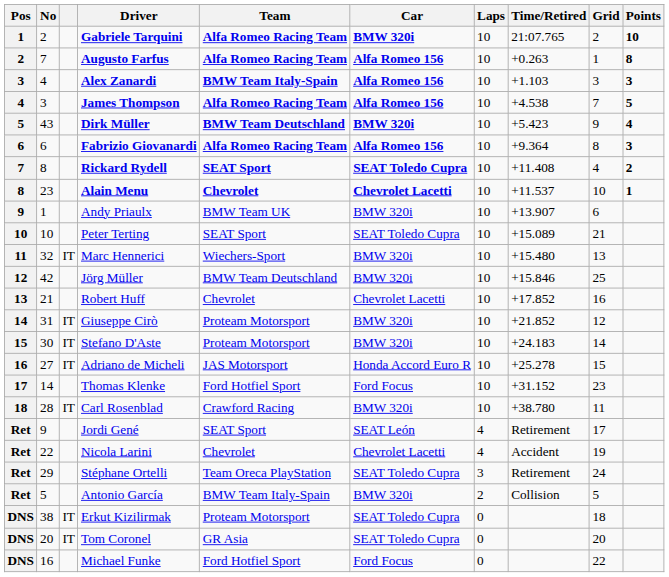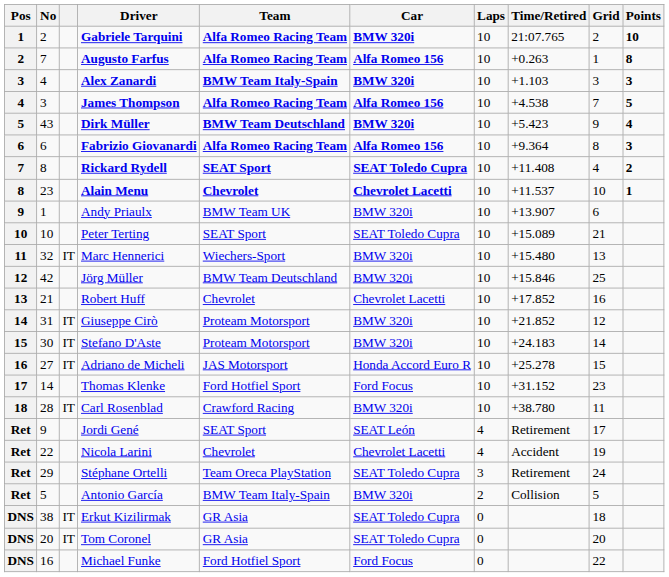 <table class="wikitable" style="font-size: 95%">
 <tr>
 <th>Pos</th>
 <th>No</th>
 <th></th>
 <th>Driver</th>
 <th>Team</th>
 <th>Car</th>
 <th>Laps</th>
 <th>Time/Retired</th>
 <th>Grid</th>
 <th>Points</th>
 </tr>
 <tr>
 <th>1</th>
 <td>2</td>
 <td></td>
 <td> <strong><a href='#'>Gabriele Tarquini</a></strong></td>
 <td><strong><a href='#'>Alfa Romeo Racing Team</a></strong></td>
 <td><strong><a href='#'>BMW 320i</a></strong></td>
 <td>10</td>
 <td>21:07.765</td>
 <td>2</td>
 <td><strong>10</strong></td>
 </tr>
 <tr>
 <th>2</th>
 <td>7</td>
 <td></td>
 <td> <strong><a href='#'>Augusto Farfus</a></strong></td>
 <td><strong><a href='#'>Alfa Romeo Racing Team</a></strong></td>
 <td><strong><a href='#'>Alfa Romeo 156</a></strong></td>
 <td>10</td>
 <td>+0.263</td>
 <td>1</td>
 <td><strong>8</strong></td>
 </tr>
 <tr>
 <th>3</th>
 <td>4</td>
 <td></td>
 <td> <strong><a href='#'>Alex Zanardi</a></strong></td>
 <td><strong><a href='#'>BMW Team Italy-Spain</a></strong></td>
-<td><strong><a href='#'>Alfa Romeo 156</a></strong></td>
+<td><strong><a href='#'>BMW 320i</a></strong></td>
 <td>10</td>
 <td>+1.103</td>
 <td>3</td>
 <td><strong>3</strong></td>
 </tr>
 <tr>
 <th>4</th>
 <td>3</td>
 <td></td>
 <td> <strong><a href='#'>James Thompson</a></strong></td>
 <td><strong><a href='#'>Alfa Romeo Racing Team</a></strong></td>
 <td><strong><a href='#'>Alfa Romeo 156</a></strong></td>
 <td>10</td>
 <td>+4.538</td>
 <td>7</td>
 <td><strong>5</strong></td>
 </tr>
 <tr>
 <th>5</th>
 <td>43</td>
 <td></td>
 <td> <strong><a href='#'>Dirk Müller</a></strong></td>
 <td><strong><a href='#'>BMW Team Deutschland</a></strong></td>
 <td><strong><a href='#'>BMW 320i</a></strong></td>
 <td>10</td>
 <td>+5.423</td>
 <td>9</td>
 <td><strong>4</strong></td>
 </tr>
 <tr>
 <th>6</th>
 <td>6</td>
 <td></td>
 <td> <strong><a href='#'>Fabrizio Giovanardi</a></strong></td>
 <td><strong><a href='#'>Alfa Romeo Racing Team</a></strong></td>
 <td><strong><a href='#'>Alfa Romeo 156</a></strong></td>
 <td>10</td>
 <td>+9.364</td>
 <td>8</td>
 <td><strong>3</strong></td>
 </tr>
 <tr>
 <th>7</th>
 <td>8</td>
 <td></td>
 <td> <strong><a href='#'>Rickard Rydell</a></strong></td>
 <td><strong><a href='#'>SEAT Sport</a></strong></td>
 <td><strong><a href='#'>SEAT Toledo Cupra</a></strong></td>
 <td>10</td>
 <td>+11.408</td>
 <td>4</td>
 <td><strong>2</strong></td>
 </tr>
 <tr>
 <th>8</th>
 <td>23</td>
 <td></td>
 <td> <strong><a href='#'>Alain Menu</a></strong></td>
 <td><strong><a href='#'>Chevrolet</a></strong></td>
 <td><strong><a href='#'>Chevrolet Lacetti</a></strong></td>
 <td>10</td>
 <td>+11.537</td>
 <td>10</td>
 <td><strong>1</strong></td>
 </tr>
 <tr>
 <th>9</th>
 <td>1</td>
 <td></td>
 <td> <a href='#'>Andy Priaulx</a></td>
 <td><a href='#'>BMW Team UK</a></td>
 <td><a href='#'>BMW 320i</a></td>
 <td>10</td>
 <td>+13.907</td>
 <td>6</td>
 <td></td>
 </tr>
 <tr>
 <th>10</th>
 <td>10</td>
 <td></td>
 <td> <a href='#'>Peter Terting</a></td>
 <td><a href='#'>SEAT Sport</a></td>
 <td><a href='#'>SEAT Toledo Cupra</a></td>
 <td>10</td>
 <td>+15.089</td>
 <td>21</td>
 <td></td>
 </tr>
 <tr>
 <th>11</th>
 <td>32</td>
 <td>IT</td>
 <td> <a href='#'>Marc Hennerici</a></td>
 <td><a href='#'>Wiechers-Sport</a></td>
 <td><a href='#'>BMW 320i</a></td>
 <td>10</td>
 <td>+15.480</td>
 <td>13</td>
 <td></td>
 </tr>
 <tr>
 <th>12</th>
 <td>42</td>
 <td></td>
 <td> <a href='#'>Jörg Müller</a></td>
 <td><a href='#'>BMW Team Deutschland</a></td>
 <td><a href='#'>BMW 320i</a></td>
 <td>10</td>
 <td>+15.846</td>
 <td>25</td>
 <td></td>
 </tr>
 <tr>
 <th>13</th>
 <td>21</td>
 <td></td>
 <td> <a href='#'>Robert Huff</a></td>
 <td><a href='#'>Chevrolet</a></td>
 <td><a href='#'>Chevrolet Lacetti</a></td>
 <td>10</td>
 <td>+17.852</td>
 <td>16</td>
 <td></td>
 </tr>
 <tr>
 <th>14</th>
 <td>31</td>
 <td>IT</td>
 <td>  <a href='#'>Giuseppe Cirò</a></td>
 <td><a href='#'>Proteam Motorsport</a></td>
 <td><a href='#'>BMW 320i</a></td>
 <td>10</td>
 <td>+21.852</td>
 <td>12</td>
 <td></td>
 </tr>
 <tr>
 <th>15</th>
 <td>30</td>
 <td>IT</td>
 <td> <a href='#'>Stefano D'Aste</a></td>
 <td><a href='#'>Proteam Motorsport</a></td>
 <td><a href='#'>BMW 320i</a></td>
 <td>10</td>
 <td>+24.183</td>
 <td>14</td>
 <td></td>
 </tr>
 <tr>
 <th>16</th>
 <td>27</td>
 <td>IT</td>
 <td> <a href='#'>Adriano de Micheli</a></td>
 <td><a href='#'>JAS Motorsport</a></td>
 <td><a href='#'>Honda Accord Euro R</a></td>
 <td>10</td>
 <td>+25.278</td>
 <td>15</td>
 <td></td>
 </tr>
 <tr>
 <th>17</th>
 <td>14</td>
 <td></td>
 <td> <a href='#'>Thomas Klenke</a></td>
 <td><a href='#'>Ford Hotfiel Sport</a></td>
 <td><a href='#'>Ford Focus</a></td>
 <td>10</td>
 <td>+31.152</td>
 <td>23</td>
 <td></td>
 </tr>
 <tr>
 <th>18</th>
 <td>28</td>
 <td>IT</td>
 <td> <a href='#'>Carl Rosenblad</a></td>
 <td><a href='#'>Crawford Racing</a></td>
 <td><a href='#'>BMW 320i</a></td>
 <td>10</td>
 <td>+38.780</td>
 <td>11</td>
 <td></td>
 </tr>
 <tr>
 <th>Ret</th>
 <td>9</td>
 <td></td>
 <td> <a href='#'>Jordi Gené</a></td>
 <td><a href='#'>SEAT Sport</a></td>
 <td><a href='#'>SEAT León</a></td>
 <td>4</td>
 <td>Retirement</td>
 <td>17</td>
 <td></td>
 </tr>
 <tr>
 <th>Ret</th>
 <td>22</td>
 <td></td>
 <td> <a href='#'>Nicola Larini</a></td>
 <td><a href='#'>Chevrolet</a></td>
 <td><a href='#'>Chevrolet Lacetti</a></td>
 <td>4</td>
 <td>Accident</td>
 <td>19</td>
 <td></td>
 </tr>
 <tr>
 <th>Ret</th>
 <td>29</td>
 <td></td>
 <td> <a href='#'>Stéphane Ortelli</a></td>
 <td><a href='#'>Team Oreca PlayStation</a></td>
 <td><a href='#'>SEAT Toledo Cupra</a></td>
 <td>3</td>
 <td>Retirement</td>
 <td>24</td>
 <td></td>
 </tr>
 <tr>
 <th>Ret</th>
 <td>5</td>
 <td></td>
 <td> <a href='#'>Antonio García</a></td>
 <td><a href='#'>BMW Team Italy-Spain</a></td>
 <td><a href='#'>BMW 320i</a></td>
 <td>2</td>
 <td>Collision</td>
 <td>5</td>
 <td></td>
 </tr>
 <tr>
 <th>DNS</th>
 <td>38</td>
 <td>IT</td>
 <td> <a href='#'>Erkut Kizilirmak</a></td>
-<td><a href='#'>Proteam Motorsport</a></td>
+<td><a href='#'>GR Asia</a></td>
 <td><a href='#'>SEAT Toledo Cupra</a></td>
 <td>0</td>
 <td></td>
 <td>18</td>
 <td></td>
 </tr>
 <tr>
 <th>DNS</th>
 <td>20</td>
 <td>IT</td>
 <td> <a href='#'>Tom Coronel</a></td>
 <td><a href='#'>GR Asia</a></td>
 <td><a href='#'>SEAT Toledo Cupra</a></td>
 <td>0</td>
 <td></td>
 <td>20</td>
 <td></td>
 </tr>
 <tr>
 <th>DNS</th>
 <td>16</td>
 <td></td>
 <td> <a href='#'>Michael Funke</a></td>
 <td><a href='#'>Ford Hotfiel Sport</a></td>
 <td><a href='#'>Ford Focus</a></td>
 <td>0</td>
 <td></td>
 <td>22</td>
 <td></td>
 </tr>
 </table>
